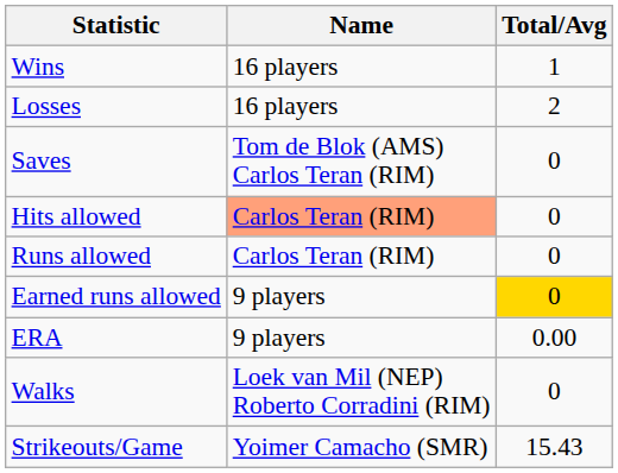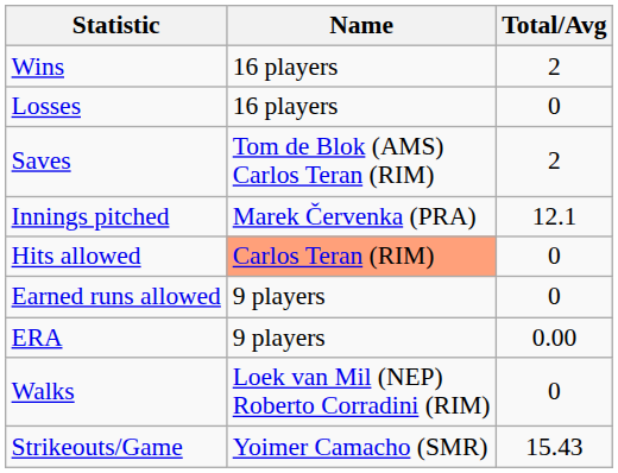 <table class=wikitable>
 <tr>
 <th>Statistic</th>
 <th>Name</th>
 <th>Total/Avg</th>
 </tr>
 <tr>
 <td><a href='#'>Wins</a></td>
 <td>16 players</td>
-<td align=center>1</td>
+<td align=center>2</td>
 </tr>
 <tr>
 <td><a href='#'>Losses</a></td>
 <td>16 players</td>
-<td align=center>2</td>
+<td align=center>0</td>
 </tr>
 <tr>
 <td><a href='#'>Saves</a></td>
 <td> <a href='#'>Tom de Blok</a> (AMS) <br>  <a href='#'>Carlos Teran</a> (RIM)</td>
-<td align=center>0</td>
+<td align=center>2</td>
+</tr>
+<tr>
+<td><a href='#'>Innings pitched</a></td>
+<td> <a href='#'>Marek Červenka</a> (PRA)</td>
+<td align=center>12.1</td>
 </tr>
 <tr>
 <td><a href='#'>Hits allowed</a></td>
 <td style="background: lightsalmon;"> <a href='#'>Carlos Teran</a> (RIM)</td>
 <td align=center>0</td>
 </tr>
 <tr>
-<td><a href='#'>Runs allowed</a></td>
-<td> <a href='#'>Carlos Teran</a> (RIM)</td>
-<td align=center>0</td>
-</tr>
-<tr>
 <td><a href='#'>Earned runs allowed</a></td>
 <td>9 players</td>
-<td align=center style="background: gold;">0</td>
+<td align=center>0</td>
 </tr>
 <tr>
 <td><a href='#'>ERA</a></td>
 <td>9 players</td>
 <td align=center>0.00</td>
 </tr>
 <tr>
 <td><a href='#'>Walks</a></td>
 <td> <a href='#'>Loek van Mil</a> (NEP) <br>  <a href='#'>Roberto Corradini</a> (RIM)</td>
 <td align=center>0</td>
 </tr>
 <tr>
 <td><a href='#'>Strikeouts/Game</a></td>
 <td> <a href='#'>Yoimer Camacho</a> (SMR)</td>
 <td align=center>15.43</td>
 </tr>
 </table>
